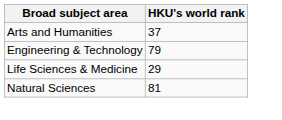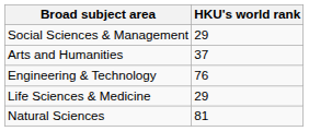 <table class="wikitable sortable">
 <tr>
 <th>Broad subject area</th>
 <th>HKU's world rank</th>
+</tr>
+<tr>
+<td>Social Sciences & Management</td>
+<td>29</td>
 </tr>
 <tr>
 <td>Arts and Humanities</td>
 <td>37</td>
 </tr>
 <tr>
 <td>Engineering & Technology</td>
-<td>79</td>
+<td>76</td>
 </tr>
 <tr>
 <td>Life Sciences & Medicine</td>
 <td>29</td>
 </tr>
 <tr>
 <td>Natural Sciences</td>
 <td>81</td>
 </tr>
 </table>
